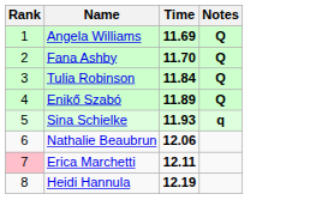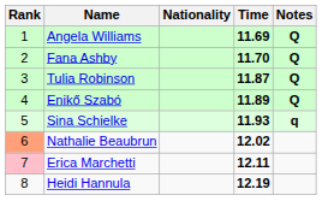 <table class="wikitable sortable" style="text-align:center">
 <tr>
 <th>Rank</th>
 <th>Name</th>
+<th>Nationality</th>
 <th>Time</th>
 <th>Notes</th>
 </tr>
 <tr bgcolor=ccffcc>
 <td>1</td>
 <td align=left><a href='#'>Angela Williams</a></td>
+<td align=left></td>
 <td><strong>11.69</strong></td>
 <td><strong>Q</strong></td>
 </tr>
 <tr bgcolor=ccffcc>
 <td>2</td>
 <td align=left><a href='#'>Fana Ashby</a></td>
+<td align=left></td>
 <td><strong>11.70</strong></td>
 <td><strong>Q</strong></td>
 </tr>
 <tr bgcolor=ccffcc>
 <td>3</td>
 <td align=left><a href='#'>Tulia Robinson</a></td>
-<td><strong>11.84</strong></td>
+<td align=left></td>
+<td><strong>11.87</strong></td>
 <td><strong>Q</strong></td>
 </tr>
 <tr bgcolor=ccffcc>
 <td>4</td>
 <td align=left><a href='#'>Enikő Szabó</a></td>
+<td align=left></td>
 <td><strong>11.89</strong></td>
 <td><strong>Q</strong></td>
 </tr>
 <tr bgcolor=ddffdd>
 <td>5</td>
 <td align=left><a href='#'>Sina Schielke</a></td>
+<td align=left></td>
 <td><strong>11.93</strong></td>
 <td><strong>q</strong></td>
 </tr>
 <tr>
-<td>6</td>
+<td style="background: lightsalmon;">6</td>
 <td align=left><a href='#'>Nathalie Beaubrun</a></td>
-<td><strong>12.06</strong></td>
+<td align=left></td>
+<td><strong>12.02</strong></td>
 <td></td>
 </tr>
 <tr>
 <td style="background: pink;">7</td>
 <td align=left><a href='#'>Erica Marchetti</a></td>
+<td align=left></td>
 <td><strong>12.11</strong></td>
 <td></td>
 </tr>
 <tr>
 <td>8</td>
 <td align=left><a href='#'>Heidi Hannula</a></td>
+<td align=left></td>
 <td><strong>12.19</strong></td>
 <td></td>
 </tr>
 </table>
